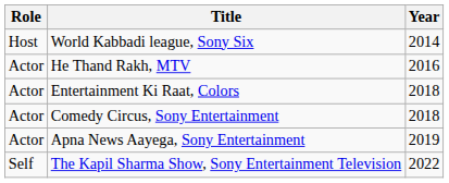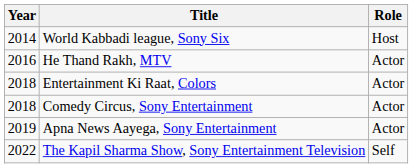 <table class="wikitable">
 <tr>
+<th>Year</th>
+<th>Title</th>
 <th>Role</th>
-<th>Title</th>
-<th>Year</th>
 </tr>
 <tr>
+<td>2014</td>
+<td>World Kabbadi league, <a href='#'>Sony Six</a></td>
 <td>Host</td>
-<td>World Kabbadi league, <a href='#'>Sony Six</a></td>
-<td>2014</td>
 </tr>
 <tr>
+<td>2016</td>
+<td>He Thand Rakh, <a href='#'>MTV</a></td>
 <td>Actor</td>
-<td>He Thand Rakh, <a href='#'>MTV</a></td>
-<td>2016</td>
 </tr>
 <tr>
+<td>2018</td>
+<td>Entertainment Ki Raat, <a href='#'>Colors</a></td>
 <td>Actor</td>
-<td>Entertainment Ki Raat, <a href='#'>Colors</a></td>
-<td>2018</td>
 </tr>
 <tr>
+<td>2018</td>
+<td>Comedy Circus, <a href='#'>Sony Entertainment</a></td>
 <td>Actor</td>
-<td>Comedy Circus, <a href='#'>Sony Entertainment</a></td>
-<td>2018</td>
 </tr>
 <tr>
+<td>2019</td>
+<td>Apna News Aayega, <a href='#'>Sony Entertainment</a></td>
 <td>Actor</td>
-<td>Apna News Aayega, <a href='#'>Sony Entertainment</a></td>
-<td>2019</td>
 </tr>
 <tr>
+<td>2022</td>
+<td><a href='#'>The Kapil Sharma Show</a>, <a href='#'>Sony Entertainment Television</a></td>
 <td>Self</td>
-<td><a href='#'>The Kapil Sharma Show</a>, <a href='#'>Sony Entertainment Television</a></td>
-<td>2022</td>
 </tr>
 </table>
